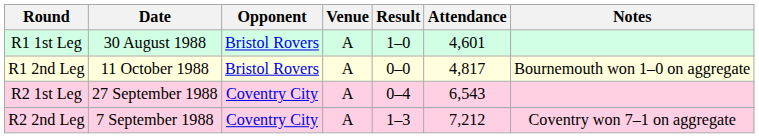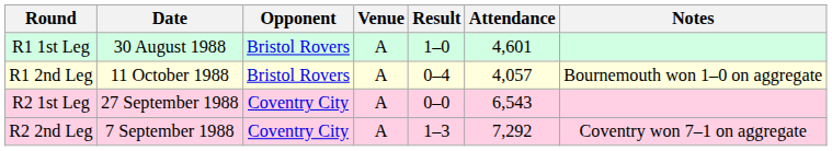 <table class="wikitable" style="text-align:center">
 <tr>
 <th>Round</th>
 <th>Date</th>
 <th>Opponent</th>
 <th>Venue</th>
 <th>Result</th>
 <th>Attendance</th>
 <th>Notes</th>
 </tr>
 <tr style="background-color: #d0ffe3;">
 <td>R1 1st Leg</td>
 <td>30 August 1988</td>
 <td><a href='#'>Bristol Rovers</a></td>
 <td>A</td>
 <td>1–0</td>
 <td>4,601</td>
 <td></td>
 </tr>
 <tr style="background-color: #ffffdd;">
 <td>R1 2nd Leg</td>
 <td>11 October 1988</td>
 <td><a href='#'>Bristol Rovers</a></td>
 <td>A</td>
-<td>0–0</td>
-<td>4,817</td>
+<td>0–4</td>
+<td>4,057</td>
 <td>Bournemouth won 1–0 on aggregate</td>
 </tr>
 <tr style="background-color: #ffd0e3;">
 <td>R2 1st Leg</td>
 <td>27 September 1988</td>
 <td><a href='#'>Coventry City</a></td>
 <td>A</td>
-<td>0–4</td>
+<td>0–0</td>
 <td>6,543</td>
 <td></td>
 </tr>
 <tr style="background-color: #ffd0e3;">
 <td>R2 2nd Leg</td>
 <td>7 September 1988</td>
 <td><a href='#'>Coventry City</a></td>
 <td>A</td>
 <td>1–3</td>
-<td>7,212</td>
+<td>7,292</td>
 <td>Coventry won 7–1 on aggregate</td>
 </tr>
 </table>
